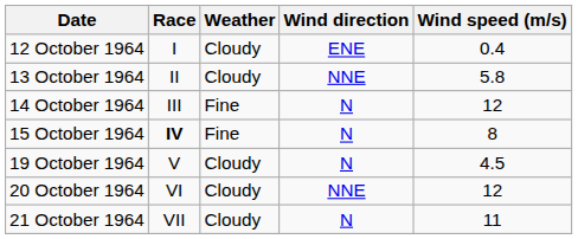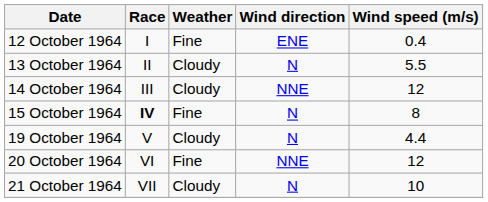 <table class="wikitable" style="text-align:right; font-size:90%">
 <tr>
 <th>Date</th>
 <th>Race</th>
 <th>Weather</th>
 <th>Wind direction</th>
 <th>Wind speed (m/s)</th>
 </tr>
 <tr>
 <td>12 October 1964</td>
 <td align=center>I</td>
-<td align=left>Cloudy</td>
+<td align=left>Fine</td>
 <td align=center><a href='#'>ENE</a></td>
 <td align=center>0.4</td>
 </tr>
 <tr>
 <td>13 October 1964</td>
 <td align=center>II</td>
 <td align=left>Cloudy</td>
-<td align=center><a href='#'>NNE</a></td>
-<td align=center>5.8</td>
+<td align=center><a href='#'>N</a></td>
+<td align=center>5.5</td>
 </tr>
 <tr>
 <td>14 October 1964</td>
 <td align=center>III</td>
-<td align=left>Fine</td>
-<td align=center><a href='#'>N</a></td>
+<td align=left>Cloudy</td>
+<td align=center><a href='#'>NNE</a></td>
 <td align=center>12</td>
 </tr>
 <tr>
 <td>15 October 1964</td>
 <td align=center><strong>IV</strong></td>
 <td align=left>Fine</td>
 <td align=center><a href='#'>N</a></td>
 <td align=center>8</td>
 </tr>
 <tr>
 <td>19 October 1964</td>
 <td align=center>V</td>
 <td align=left>Cloudy</td>
 <td align=center><a href='#'>N</a></td>
-<td align=center>4.5</td>
+<td align=center>4.4</td>
 </tr>
 <tr>
 <td>20 October 1964</td>
 <td align=center>VI</td>
-<td align=left>Cloudy</td>
+<td align=left>Fine</td>
 <td align=center><a href='#'>NNE</a></td>
 <td align=center>12</td>
 </tr>
 <tr>
 <td>21 October 1964</td>
 <td align=center>VII</td>
 <td align=left>Cloudy</td>
 <td align=center><a href='#'>N</a></td>
-<td align=center>11</td>
+<td align=center>10</td>
 </tr>
 <tr>
 </tr>
 </table>
